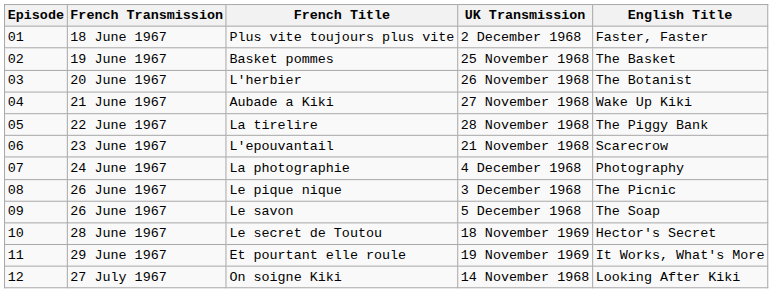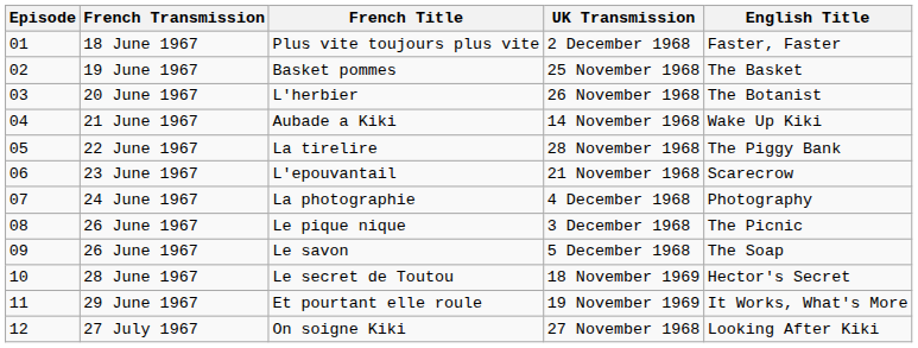 <table class="wikitable">
 <tr>
 <th>Episode</th>
 <th>French Transmission</th>
 <th>French Title</th>
 <th>UK Transmission</th>
 <th>English Title</th>
 </tr>
 <tr>
 <td>01</td>
 <td>18 June 1967</td>
 <td>Plus vite toujours plus vite</td>
 <td>2 December 1968</td>
 <td>Faster, Faster</td>
 </tr>
 <tr>
 <td>02</td>
 <td>19 June 1967</td>
 <td>Basket pommes</td>
 <td>25 November 1968</td>
 <td>The Basket</td>
 </tr>
 <tr>
 <td>03</td>
 <td>20 June 1967</td>
 <td>L'herbier</td>
 <td>26 November 1968</td>
 <td>The Botanist</td>
 </tr>
 <tr>
 <td>04</td>
 <td>21 June 1967</td>
 <td>Aubade a Kiki</td>
-<td>27 November 1968</td>
+<td>14 November 1968</td>
 <td>Wake Up Kiki</td>
 </tr>
 <tr>
 <td>05</td>
 <td>22 June 1967</td>
 <td>La tirelire</td>
 <td>28 November 1968</td>
 <td>The Piggy Bank</td>
 </tr>
 <tr>
 <td>06</td>
 <td>23 June 1967</td>
 <td>L'epouvantail</td>
 <td>21 November 1968</td>
 <td>Scarecrow</td>
 </tr>
 <tr>
 <td>07</td>
 <td>24 June 1967</td>
 <td>La photographie</td>
 <td>4 December 1968</td>
 <td>Photography</td>
 </tr>
 <tr>
 <td>08</td>
 <td>26 June 1967</td>
 <td>Le pique nique</td>
 <td>3 December 1968</td>
 <td>The Picnic</td>
 </tr>
 <tr>
 <td>09</td>
 <td>26 June 1967</td>
 <td>Le savon</td>
 <td>5 December 1968</td>
 <td>The Soap</td>
 </tr>
 <tr>
 <td>10</td>
 <td>28 June 1967</td>
 <td>Le secret de Toutou</td>
 <td>18 November 1969</td>
 <td>Hector's Secret</td>
 </tr>
 <tr>
 <td>11</td>
 <td>29 June 1967</td>
 <td>Et pourtant elle roule</td>
 <td>19 November 1969</td>
 <td>It Works, What's More</td>
 </tr>
 <tr>
 <td>12</td>
 <td>27 July 1967</td>
 <td>On soigne Kiki</td>
-<td>14 November 1968</td>
+<td>27 November 1968</td>
 <td>Looking After Kiki</td>
 </tr>
 </table>
